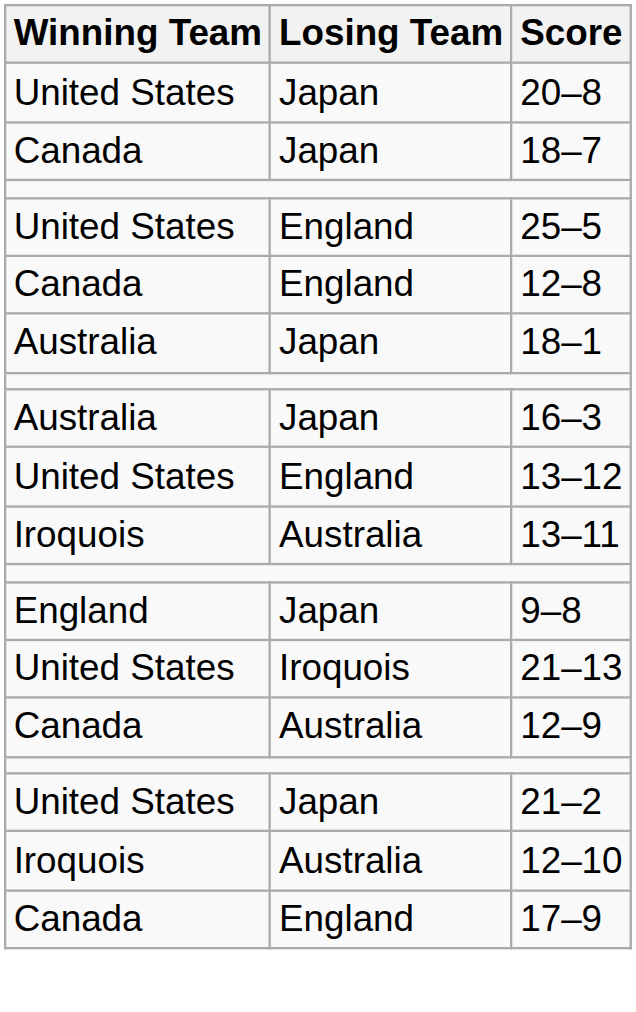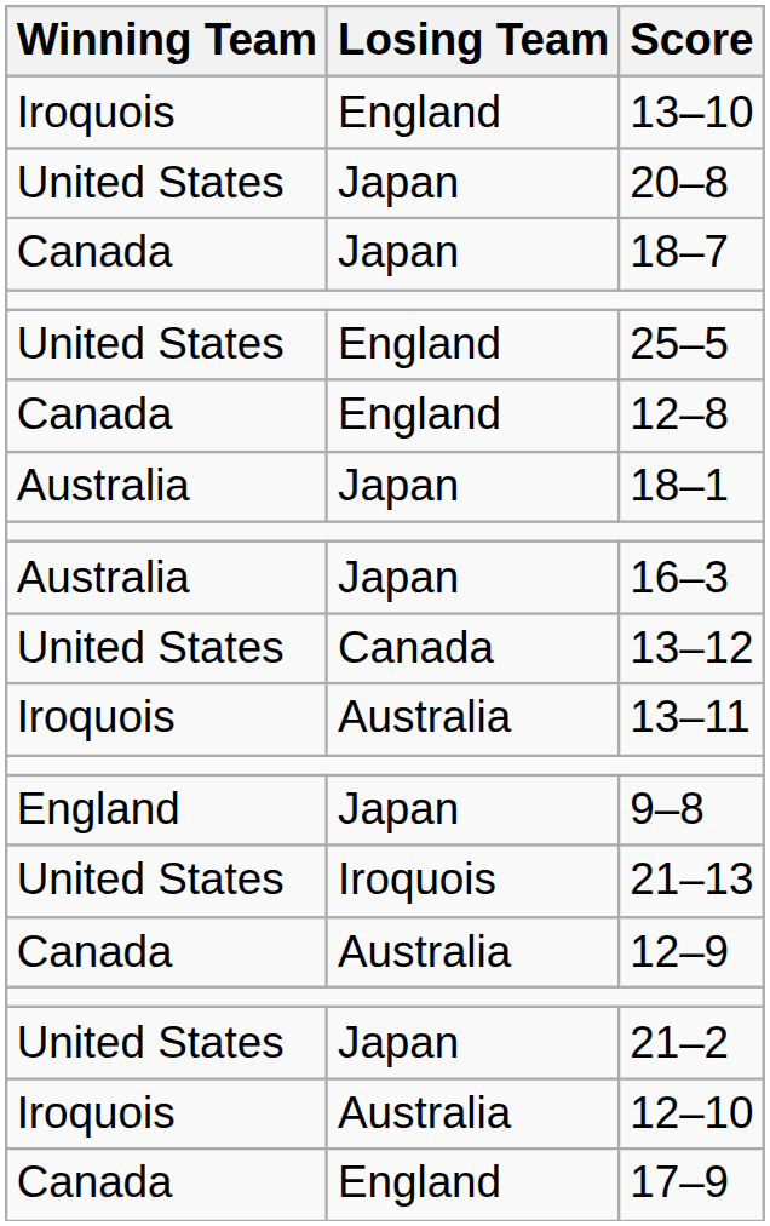 <table class="wikitable">
 <tr>
 <th>Winning Team</th>
 <th>Losing Team</th>
 <th>Score</th>
+</tr>
+<tr>
+<td>Iroquois</td>
+<td>England</td>
+<td>13–10</td>
 </tr>
 <tr>
 <td>United States</td>
 <td>Japan</td>
 <td>20–8</td>
 </tr>
 <tr>
 <td>Canada</td>
 <td>Japan</td>
 <td>18–7</td>
 </tr>
 <tr>
 <td colspan="3"></td>
 </tr>
 <tr>
 <td>United States</td>
 <td>England</td>
 <td>25–5</td>
 </tr>
 <tr>
 <td>Canada</td>
 <td>England</td>
 <td>12–8</td>
 </tr>
 <tr>
 <td>Australia</td>
 <td>Japan</td>
 <td>18–1</td>
 </tr>
 <tr>
 <td colspan="3"></td>
 </tr>
 <tr>
 <td>Australia</td>
 <td>Japan</td>
 <td>16–3</td>
 </tr>
 <tr>
 <td>United States</td>
-<td>England</td>
+<td>Canada</td>
 <td>13–12</td>
 </tr>
 <tr>
 <td>Iroquois</td>
 <td>Australia</td>
 <td>13–11</td>
 </tr>
 <tr>
 <td colspan="3"></td>
 </tr>
 <tr>
 <td>England</td>
 <td>Japan</td>
 <td>9–8</td>
 </tr>
 <tr>
 <td>United States</td>
 <td>Iroquois</td>
 <td>21–13</td>
 </tr>
 <tr>
 <td>Canada</td>
 <td>Australia</td>
 <td>12–9</td>
 </tr>
 <tr>
 <td colspan="3"></td>
 </tr>
 <tr>
 <td>United States</td>
 <td>Japan</td>
 <td>21–2</td>
 </tr>
 <tr>
 <td>Iroquois</td>
 <td>Australia</td>
 <td>12–10</td>
 </tr>
 <tr>
 <td>Canada</td>
 <td>England</td>
 <td>17–9</td>
 </tr>
 </table>
